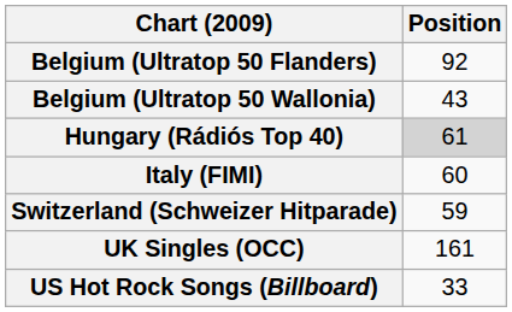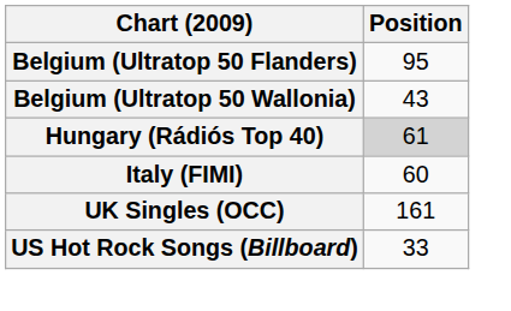 <table class="wikitable sortable plainrowheaders" style="text-align:center">
 <tr>
 <th scope="col">Chart (2009)</th>
 <th scope="col">Position</th>
 </tr>
 <tr>
 <th scope="row">Belgium (Ultratop 50 Flanders)</th>
-<td>92</td>
+<td>95</td>
 </tr>
 <tr>
 <th scope="row">Belgium (Ultratop 50 Wallonia)</th>
 <td>43</td>
 </tr>
 <tr>
 <th scope="row">Hungary (Rádiós Top 40)</th>
 <td style="background: lightgrey;">61</td>
 </tr>
 <tr>
 <th scope="row">Italy (FIMI)</th>
 <td>60</td>
 </tr>
 <tr>
-<th scope="row">Switzerland (Schweizer Hitparade)</th>
-<td>59</td>
-</tr>
-<tr>
 <th scope="row">UK Singles (OCC)</th>
 <td>161</td>
 </tr>
 <tr>
 <th scope="row">US Hot Rock Songs (<em>Billboard</em>)</th>
 <td>33</td>
 </tr>
 </table>
